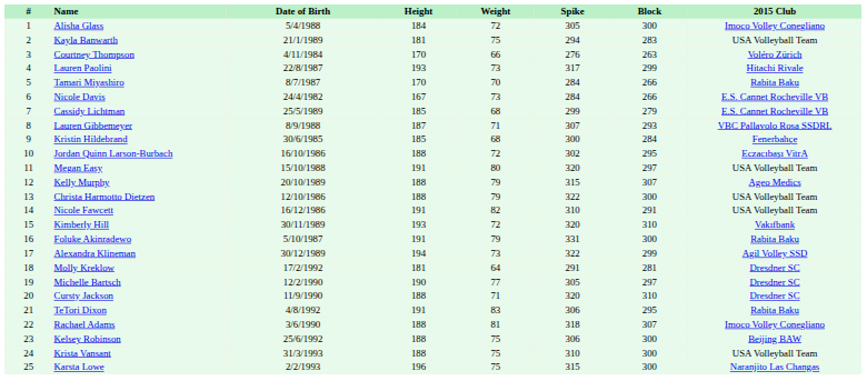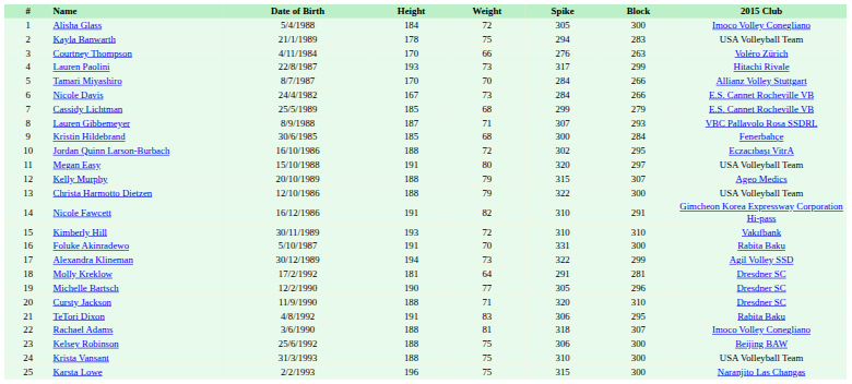 <table border=0 cellpadding=2 cellspacing=0  |- bgcolor=#FFECCE style="text-align:center; font-size:90%;" width=100%>
 <tr bgcolor=#BBF0C9>
 <th width=5%>#</th>
 <th width=18% align=left>Name</th>
 <th width=16%>Date of Birth</th>
 <th width=8%>Height</th>
 <th width=8%>Weight</th>
 <th width=8%>Spike</th>
 <th width=8%>Block</th>
 <th width=18%>2015 Club</th>
 </tr>
 <tr bgcolor=#E7FAEC>
 <td>1</td>
 <td align=left><a href='#'>Alisha Glass</a></td>
 <td>5/4/1988</td>
 <td>184</td>
 <td>72</td>
 <td>305</td>
 <td>300</td>
 <td><a href='#'>Imoco Volley Conegliano</a></td>
 </tr>
 <tr bgcolor=#E7FAEC>
 <td>2</td>
 <td align=left><a href='#'>Kayla Banwarth</a></td>
 <td>21/1/1989</td>
-<td>181</td>
+<td>178</td>
 <td>75</td>
 <td>294</td>
 <td>283</td>
 <td>USA Volleyball Team</td>
 </tr>
 <tr bgcolor=#E7FAEC>
 <td>3</td>
 <td align=left><a href='#'>Courtney Thompson</a></td>
 <td>4/11/1984</td>
 <td>170</td>
 <td>66</td>
 <td>276</td>
 <td>263</td>
 <td><a href='#'>Voléro Zürich</a></td>
 </tr>
 <tr bgcolor=#E7FAEC>
 <td>4</td>
 <td align=left><a href='#'>Lauren Paolini</a></td>
 <td>22/8/1987</td>
 <td>193</td>
 <td>73</td>
 <td>317</td>
 <td>299</td>
 <td><a href='#'>Hitachi Rivale</a></td>
 </tr>
 <tr bgcolor=#E7FAEC>
 <td>5</td>
 <td align=left><a href='#'>Tamari Miyashiro</a></td>
 <td>8/7/1987</td>
 <td>170</td>
 <td>70</td>
 <td>284</td>
 <td>266</td>
-<td><a href='#'>Rabita Baku</a></td>
+<td><a href='#'>Allianz Volley Stuttgart</a></td>
 </tr>
 <tr bgcolor=#E7FAEC>
 <td>6</td>
 <td align=left><a href='#'>Nicole Davis</a></td>
 <td>24/4/1982</td>
 <td>167</td>
 <td>73</td>
 <td>284</td>
 <td>266</td>
 <td><a href='#'>E.S. Cannet Rocheville VB</a></td>
 </tr>
 <tr bgcolor=#E7FAEC>
 <td>7</td>
 <td align=left><a href='#'>Cassidy Lichtman</a></td>
 <td>25/5/1989</td>
 <td>185</td>
 <td>68</td>
 <td>299</td>
 <td>279</td>
 <td><a href='#'>E.S. Cannet Rocheville VB</a></td>
 </tr>
 <tr bgcolor=#E7FAEC>
 <td>8</td>
 <td align=left><a href='#'>Lauren Gibbemeyer</a></td>
 <td>8/9/1988</td>
 <td>187</td>
 <td>71</td>
 <td>307</td>
 <td>293</td>
 <td><a href='#'>VBC Pallavolo Rosa SSDRL</a></td>
 </tr>
 <tr bgcolor=#E7FAEC>
 <td>9</td>
 <td align=left><a href='#'>Kristin Hildebrand</a></td>
 <td>30/6/1985</td>
 <td>185</td>
 <td>68</td>
 <td>300</td>
 <td>284</td>
 <td><a href='#'>Fenerbahçe</a></td>
 </tr>
 <tr bgcolor=#E7FAEC>
 <td>10</td>
 <td align=left><a href='#'>Jordan Quinn Larson-Burbach</a></td>
 <td>16/10/1986</td>
 <td>188</td>
 <td>72</td>
 <td>302</td>
 <td>295</td>
 <td><a href='#'>Eczacıbaşı VitrA</a></td>
 </tr>
 <tr bgcolor=#E7FAEC>
 <td>11</td>
 <td align=left><a href='#'>Megan Easy</a></td>
 <td>15/10/1988</td>
 <td>191</td>
 <td>80</td>
 <td>320</td>
 <td>297</td>
 <td>USA Volleyball Team</td>
 </tr>
 <tr bgcolor=#E7FAEC>
 <td>12</td>
 <td align=left><a href='#'>Kelly Murphy</a></td>
 <td>20/10/1989</td>
 <td>188</td>
 <td>79</td>
 <td>315</td>
 <td>307</td>
 <td><a href='#'>Ageo Medics</a></td>
 </tr>
 <tr bgcolor=#E7FAEC>
 <td>13</td>
 <td align=left><a href='#'>Christa Harmotto Dietzen</a></td>
 <td>12/10/1986</td>
 <td>188</td>
 <td>79</td>
 <td>322</td>
 <td>300</td>
 <td>USA Volleyball Team</td>
 </tr>
 <tr bgcolor=#E7FAEC>
 <td>14</td>
 <td align=left><a href='#'>Nicole Fawcett</a></td>
 <td>16/12/1986</td>
 <td>191</td>
 <td>82</td>
 <td>310</td>
 <td>291</td>
-<td>USA Volleyball Team</td>
+<td><a href='#'>Gimcheon Korea Expressway Corporation Hi-pass</a></td>
 </tr>
 <tr bgcolor=#E7FAEC>
 <td>15</td>
 <td align=left><a href='#'>Kimberly Hill</a></td>
 <td>30/11/1989</td>
 <td>193</td>
 <td>72</td>
-<td>320</td>
+<td>310</td>
 <td>310</td>
 <td><a href='#'>Vakıfbank</a></td>
 </tr>
 <tr bgcolor=#E7FAEC>
 <td>16</td>
 <td align=left><a href='#'>Foluke Akinradewo</a></td>
 <td>5/10/1987</td>
 <td>191</td>
-<td>79</td>
+<td>70</td>
 <td>331</td>
 <td>300</td>
 <td><a href='#'>Rabita Baku</a></td>
 </tr>
 <tr bgcolor=#E7FAEC>
 <td>17</td>
 <td align=left><a href='#'>Alexandra Klineman</a></td>
 <td>30/12/1989</td>
 <td>194</td>
 <td>73</td>
 <td>322</td>
 <td>299</td>
 <td><a href='#'>Agil Volley SSD</a></td>
 </tr>
 <tr bgcolor=#E7FAEC>
 <td>18</td>
 <td align=left><a href='#'>Molly Kreklow</a></td>
 <td>17/2/1992</td>
 <td>181</td>
 <td>64</td>
 <td>291</td>
 <td>281</td>
 <td><a href='#'>Dresdner SC</a></td>
 </tr>
 <tr bgcolor=#E7FAEC>
 <td>19</td>
 <td align=left><a href='#'>Michelle Bartsch</a></td>
 <td>12/2/1990</td>
 <td>190</td>
 <td>77</td>
 <td>305</td>
-<td>297</td>
+<td>296</td>
 <td><a href='#'>Dresdner SC</a></td>
 </tr>
 <tr bgcolor=#E7FAEC>
 <td>20</td>
 <td align=left><a href='#'>Cursty Jackson</a></td>
 <td>11/9/1990</td>
 <td>188</td>
 <td>71</td>
 <td>320</td>
 <td>310</td>
 <td><a href='#'>Dresdner SC</a></td>
 </tr>
 <tr bgcolor=#E7FAEC>
 <td>21</td>
 <td align=left><a href='#'>TeTori Dixon</a></td>
 <td>4/8/1992</td>
 <td>191</td>
 <td>83</td>
 <td>306</td>
 <td>295</td>
 <td><a href='#'>Rabita Baku</a></td>
 </tr>
 <tr bgcolor=#E7FAEC>
 <td>22</td>
 <td align=left><a href='#'>Rachael Adams</a></td>
 <td>3/6/1990</td>
 <td>188</td>
 <td>81</td>
 <td>318</td>
 <td>307</td>
 <td><a href='#'>Imoco Volley Conegliano</a></td>
 </tr>
 <tr bgcolor=#E7FAEC>
 <td>23</td>
 <td align=left><a href='#'>Kelsey Robinson</a></td>
 <td>25/6/1992</td>
 <td>188</td>
 <td>75</td>
 <td>306</td>
 <td>300</td>
 <td><a href='#'>Beijing BAW</a></td>
 </tr>
 <tr bgcolor=#E7FAEC>
 <td>24</td>
 <td align=left><a href='#'>Krista Vansant</a></td>
 <td>31/3/1993</td>
 <td>188</td>
 <td>75</td>
 <td>310</td>
 <td>300</td>
 <td>USA Volleyball Team</td>
 </tr>
 <tr bgcolor=#E7FAEC>
 <td>25</td>
 <td align=left><a href='#'>Karsta Lowe</a></td>
 <td>2/2/1993</td>
 <td>196</td>
 <td>75</td>
 <td>315</td>
 <td>300</td>
 <td><a href='#'>Naranjito Las Changas</a></td>
 </tr>
 <tr bgcolor=#E7FAEC>
 </tr>
 </table>
